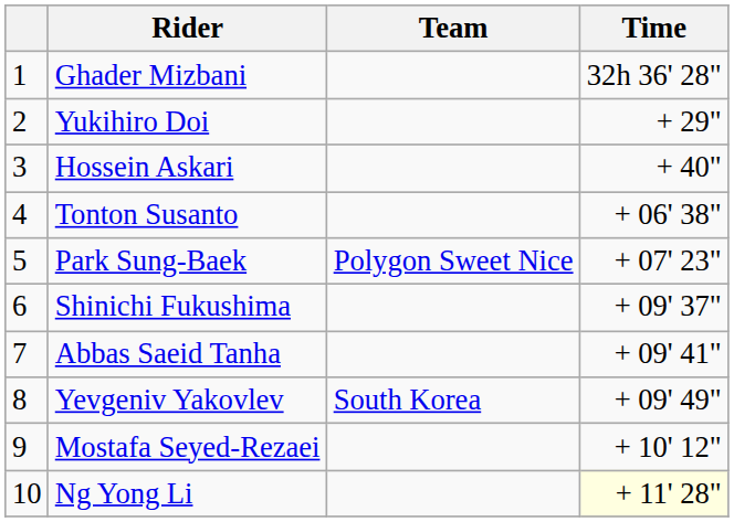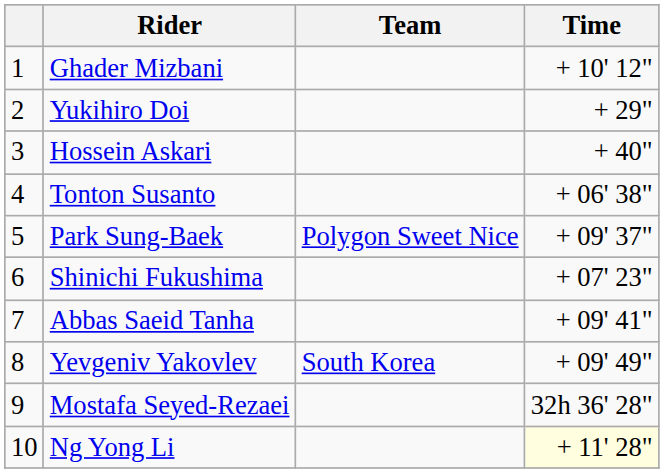 <table class=wikitable>
 <tr>
 <th></th>
 <th>Rider</th>
 <th>Team</th>
 <th>Time</th>
 </tr>
 <tr>
 <td>1</td>
 <td> <a href='#'>Ghader Mizbani</a></td>
 <td></td>
-<td align=right>32h 36' 28"</td>
+<td align=right>+ 10' 12"</td>
 </tr>
 <tr>
 <td>2</td>
 <td> <a href='#'>Yukihiro Doi</a></td>
 <td></td>
 <td align=right>+ 29"</td>
 </tr>
 <tr>
 <td>3</td>
 <td> <a href='#'>Hossein Askari</a></td>
 <td></td>
 <td align=right>+ 40"</td>
 </tr>
 <tr>
 <td>4</td>
 <td> <a href='#'>Tonton Susanto</a></td>
 <td></td>
 <td align=right>+ 06' 38"</td>
 </tr>
 <tr>
 <td>5</td>
 <td> <a href='#'>Park Sung-Baek</a></td>
 <td><a href='#'>Polygon Sweet Nice</a></td>
-<td align=right>+ 07' 23"</td>
+<td align=right>+ 09' 37"</td>
 </tr>
 <tr>
 <td>6</td>
 <td> <a href='#'>Shinichi Fukushima</a></td>
 <td></td>
-<td align=right>+ 09' 37"</td>
+<td align=right>+ 07' 23"</td>
 </tr>
 <tr>
 <td>7</td>
 <td> <a href='#'>Abbas Saeid Tanha</a></td>
 <td></td>
 <td align=right>+ 09' 41"</td>
 </tr>
 <tr>
 <td>8</td>
 <td> <a href='#'>Yevgeniv Yakovlev</a></td>
 <td><a href='#'>South Korea</a></td>
 <td align=right>+ 09' 49"</td>
 </tr>
 <tr>
 <td>9</td>
 <td> <a href='#'>Mostafa Seyed-Rezaei</a></td>
 <td></td>
-<td align=right>+ 10' 12"</td>
+<td align=right>32h 36' 28"</td>
 </tr>
 <tr>
 <td>10</td>
 <td> <a href='#'>Ng Yong Li</a></td>
 <td></td>
 <td align=right style="background: lightyellow;">+ 11' 28"</td>
 </tr>
 </table>
